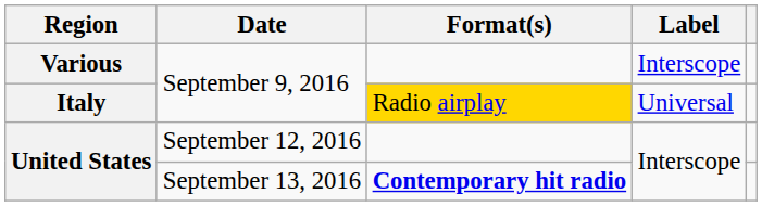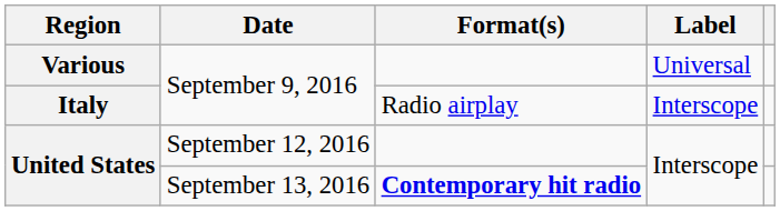 <table class="wikitable plainrowheaders">
 <tr>
 <th scope="col">Region</th>
 <th scope="col">Date</th>
 <th scope="col">Format(s)</th>
 <th scope="col">Label</th>
 <th scope="col"></th>
 </tr>
 <tr>
 <th scope="row">Various</th>
 <td rowspan="2">September 9, 2016</td>
 <td></td>
-<td><a href='#'>Interscope</a></td>
+<td><a href='#'>Universal</a></td>
 <td style="text-align:center;"></td>
 </tr>
 <tr>
 <th scope="row">Italy</th>
-<td style="background: gold;">Radio <a href='#'>airplay</a></td>
-<td><a href='#'>Universal</a></td>
+<td>Radio <a href='#'>airplay</a></td>
+<td><a href='#'>Interscope</a></td>
 <td style="text-align:center;"></td>
 </tr>
 <tr>
 <th scope="row" rowspan="2">United States</th>
 <td>September 12, 2016</td>
 <td></td>
 <td rowspan="2">Interscope</td>
 <td style="text-align:center;"></td>
 </tr>
 <tr>
 <td>September 13, 2016</td>
 <td><strong><a href='#'>Contemporary hit radio</a></strong></td>
 <td style="text-align:center;"></td>
 </tr>
 </table>
